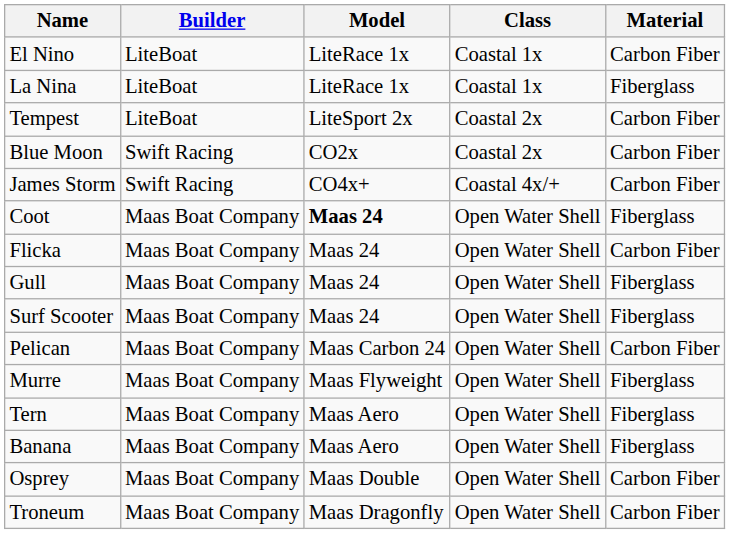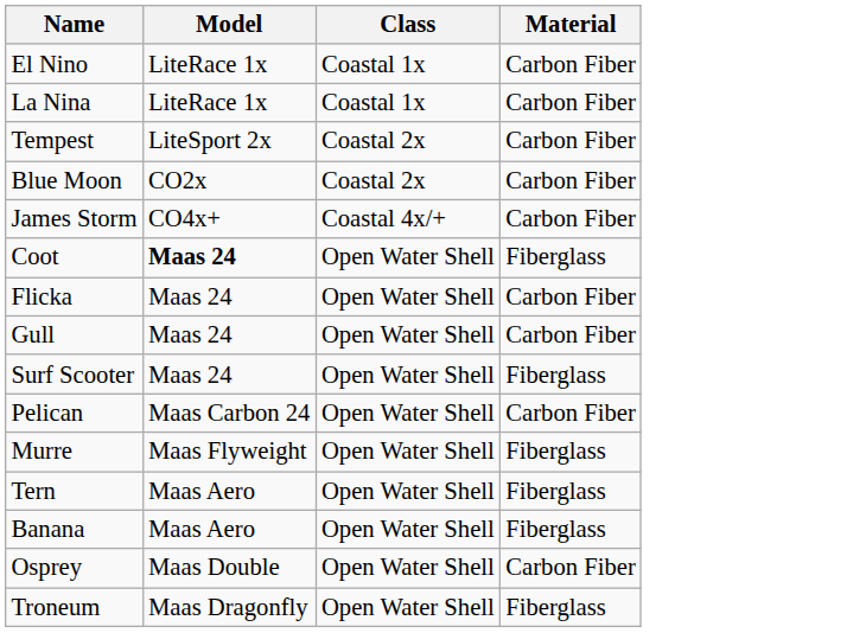 <table class="wikitable sortable mw-collapsible">
 <tr>
 <th>Name</th>
-<th><a href='#'>Builder</a></th>
 <th>Model</th>
 <th>Class</th>
 <th>Material</th>
 </tr>
 <tr>
 <td>El Nino</td>
-<td>LiteBoat</td>
 <td>LiteRace 1x</td>
 <td>Coastal 1x</td>
 <td>Carbon Fiber</td>
 </tr>
 <tr>
 <td>La Nina</td>
-<td>LiteBoat</td>
 <td>LiteRace 1x</td>
 <td>Coastal 1x</td>
-<td>Fiberglass</td>
+<td>Carbon Fiber</td>
 </tr>
 <tr>
 <td>Tempest</td>
-<td>LiteBoat</td>
 <td>LiteSport 2x</td>
 <td>Coastal 2x</td>
 <td>Carbon Fiber</td>
 </tr>
 <tr>
 <td>Blue Moon</td>
-<td>Swift Racing</td>
 <td>CO2x</td>
 <td>Coastal 2x</td>
 <td>Carbon Fiber</td>
 </tr>
 <tr>
 <td>James Storm</td>
-<td>Swift Racing</td>
 <td>CO4x+</td>
 <td>Coastal 4x/+</td>
 <td>Carbon Fiber</td>
 </tr>
 <tr>
 <td>Coot</td>
-<td>Maas Boat Company</td>
 <td><strong>Maas 24</strong></td>
 <td>Open Water Shell</td>
 <td>Fiberglass</td>
 </tr>
 <tr>
 <td>Flicka</td>
-<td>Maas Boat Company</td>
 <td>Maas 24</td>
 <td>Open Water Shell</td>
 <td>Carbon Fiber</td>
 </tr>
 <tr>
 <td>Gull</td>
-<td>Maas Boat Company</td>
 <td>Maas 24</td>
 <td>Open Water Shell</td>
-<td>Fiberglass</td>
+<td>Carbon Fiber</td>
 </tr>
 <tr>
 <td>Surf Scooter</td>
-<td>Maas Boat Company</td>
 <td>Maas 24</td>
 <td>Open Water Shell</td>
 <td>Fiberglass</td>
 </tr>
 <tr>
 <td>Pelican</td>
-<td>Maas Boat Company</td>
 <td>Maas Carbon 24</td>
 <td>Open Water Shell</td>
 <td>Carbon Fiber</td>
 </tr>
 <tr>
 <td>Murre</td>
-<td>Maas Boat Company</td>
 <td>Maas Flyweight</td>
 <td>Open Water Shell</td>
 <td>Fiberglass</td>
 </tr>
 <tr>
 <td>Tern</td>
-<td>Maas Boat Company</td>
 <td>Maas Aero</td>
 <td>Open Water Shell</td>
 <td>Fiberglass</td>
 </tr>
 <tr>
 <td>Banana</td>
-<td>Maas Boat Company</td>
 <td>Maas Aero</td>
 <td>Open Water Shell</td>
 <td>Fiberglass</td>
 </tr>
 <tr>
 <td>Osprey</td>
-<td>Maas Boat Company</td>
 <td>Maas Double</td>
 <td>Open Water Shell</td>
 <td>Carbon Fiber</td>
 </tr>
 <tr>
 <td>Troneum</td>
-<td>Maas Boat Company</td>
 <td>Maas Dragonfly</td>
 <td>Open Water Shell</td>
-<td>Carbon Fiber</td>
+<td>Fiberglass</td>
 </tr>
 </table>
